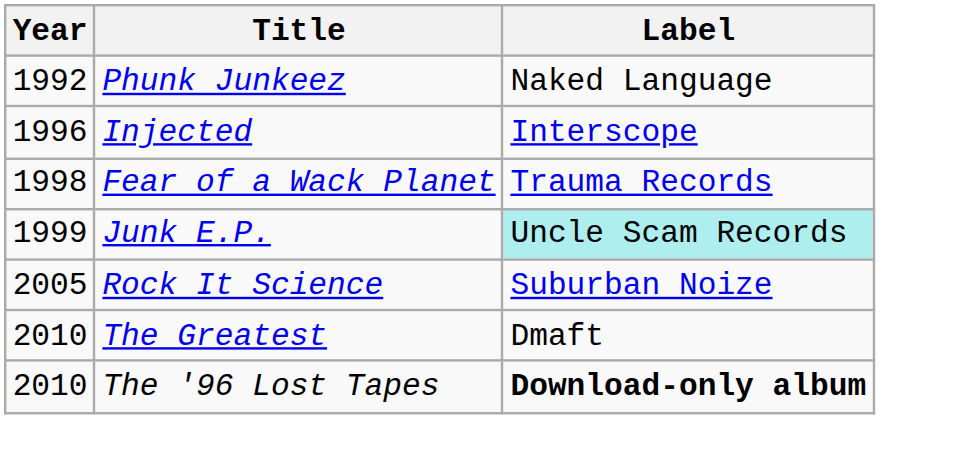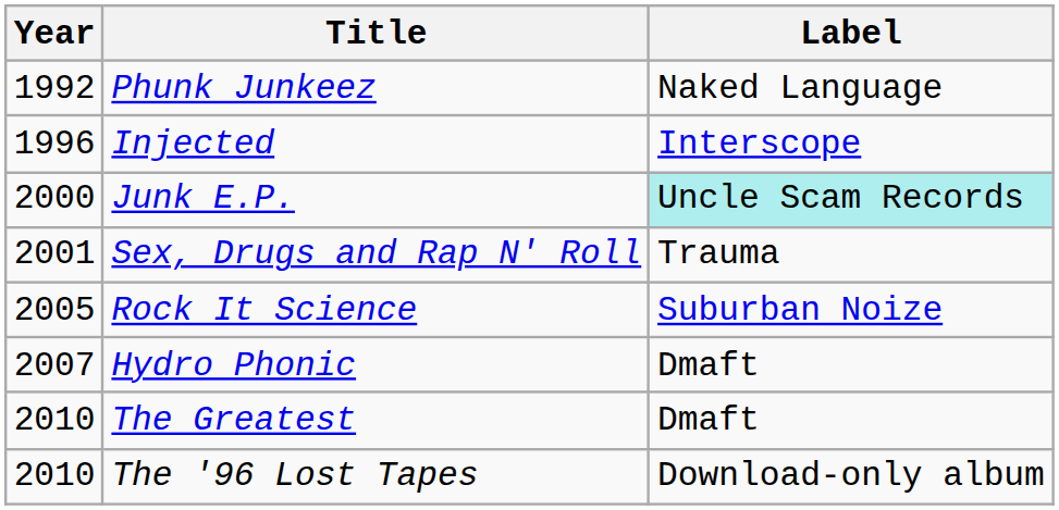 <table class="wikitable">
 <tr>
 <th>Year</th>
 <th>Title</th>
 <th>Label</th>
 </tr>
 <tr>
 <td>1992</td>
 <td><em><a href='#'>Phunk Junkeez</a></em></td>
 <td>Naked Language</td>
 </tr>
 <tr>
 <td>1996</td>
 <td><em><a href='#'>Injected</a></em></td>
 <td><a href='#'>Interscope</a></td>
 </tr>
 <tr>
-<td>1998</td>
-<td><em><a href='#'>Fear of a Wack Planet</a></em></td>
-<td><a href='#'>Trauma Records</a></td>
+<td>2000</td>
+<td><em><a href='#'>Junk E.P.</a></em></td>
+<td style="background: paleturquoise;">Uncle Scam Records</td>
 </tr>
 <tr>
-<td>1999</td>
-<td><em><a href='#'>Junk E.P.</a></em></td>
-<td style="background: paleturquoise;">Uncle Scam Records</td>
+<td>2001</td>
+<td><em><a href='#'>Sex, Drugs and Rap N' Roll</a></em></td>
+<td>Trauma</td>
 </tr>
 <tr>
 <td>2005</td>
 <td><em><a href='#'>Rock It Science</a></em></td>
 <td><a href='#'>Suburban Noize</a></td>
+</tr>
+<tr>
+<td>2007</td>
+<td><em><a href='#'>Hydro Phonic</a></em></td>
+<td>Dmaft</td>
 </tr>
 <tr>
 <td>2010</td>
 <td><em><a href='#'>The Greatest</a></em></td>
 <td>Dmaft</td>
 </tr>
 <tr>
 <td>2010</td>
 <td><em>The '96 Lost Tapes</td>
-<td><strong>Download-only album</strong></td>
+<td>Download-only album</td>
 </tr>
 </table>
